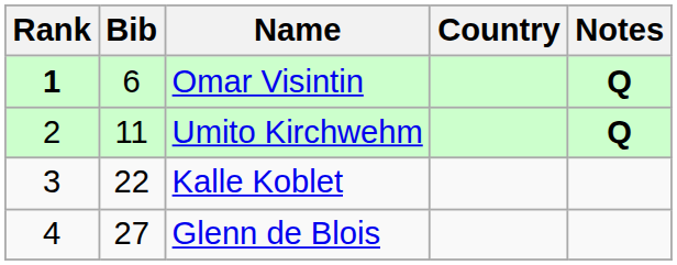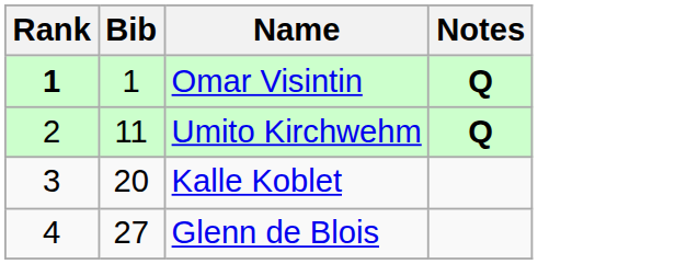 <table class="wikitable" style="text-align:center;">
 <tr>
 <th>Rank</th>
 <th>Bib</th>
 <th>Name</th>
-<th>Country</th>
 <th>Notes</th>
 </tr>
 <tr bgcolor=ccffcc>
 <td><strong>1</strong></td>
-<td>6</td>
+<td>1</td>
 <td align=left><a href='#'>Omar Visintin</a></td>
-<td align=left></td>
 <td><strong>Q</strong></td>
 </tr>
 <tr bgcolor=ccffcc>
 <td>2</td>
 <td>11</td>
 <td align=left><a href='#'>Umito Kirchwehm</a></td>
-<td align=left></td>
 <td><strong>Q</strong></td>
 </tr>
 <tr>
 <td>3</td>
-<td>22</td>
+<td>20</td>
 <td align=left><a href='#'>Kalle Koblet</a></td>
-<td align=left></td>
 <td></td>
 </tr>
 <tr>
 <td>4</td>
 <td>27</td>
 <td align=left><a href='#'>Glenn de Blois</a></td>
-<td align=left></td>
 <td></td>
 </tr>
 </table>
